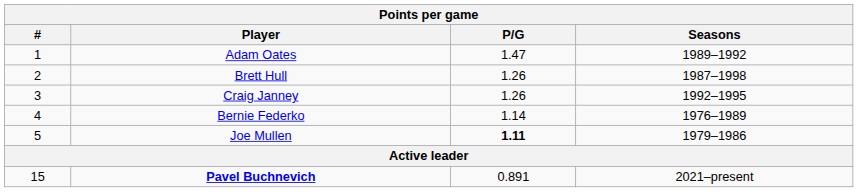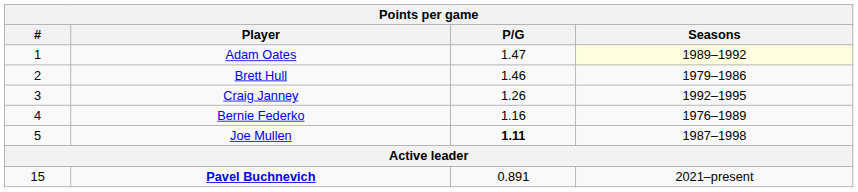 <table class="wikitable" style="text-align: center; font-size: 95%" width="80%">
 <tr>
 <th colspan="4">Points per game</th>
 </tr>
 <tr>
 <th>#</th>
 <th>Player</th>
 <th>P/G</th>
 <th>Seasons</th>
 </tr>
 <tr>
 <td>1</td>
 <td><a href='#'>Adam Oates</a></td>
 <td>1.47</td>
-<td>1989–1992</td>
+<td style="background: lightyellow;">1989–1992</td>
 </tr>
 <tr>
 <td>2</td>
 <td><a href='#'>Brett Hull</a></td>
-<td>1.26</td>
-<td>1987–1998</td>
+<td>1.46</td>
+<td>1979–1986</td>
 </tr>
 <tr>
 <td>3</td>
 <td><a href='#'>Craig Janney</a></td>
 <td>1.26</td>
 <td>1992–1995</td>
 </tr>
 <tr>
 <td>4</td>
 <td><a href='#'>Bernie Federko</a></td>
-<td>1.14</td>
+<td>1.16</td>
 <td>1976–1989</td>
 </tr>
 <tr>
 <td>5</td>
 <td><a href='#'>Joe Mullen</a></td>
 <td><strong>1.11</strong></td>
-<td>1979–1986</td>
+<td>1987–1998</td>
 </tr>
 <tr>
 <th colspan="4">Active leader</th>
 </tr>
 <tr>
 <td>15</td>
 <td><strong><a href='#'>Pavel Buchnevich</a></strong></td>
 <td>0.891</td>
 <td>2021–present</td>
 </tr>
 </table>
